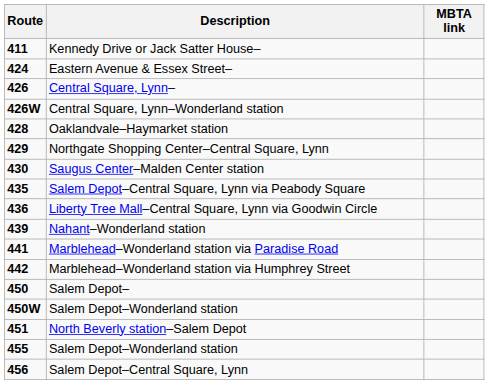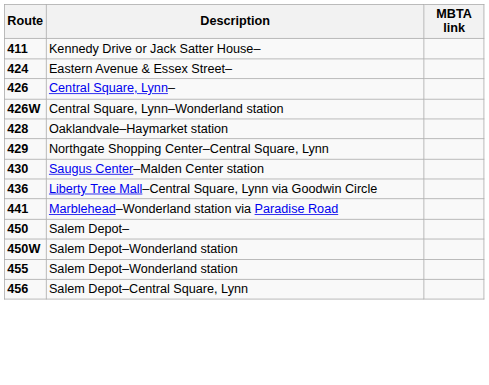 <table class="wikitable">
 <tr>
 <th scope="col" width="35">Route</th>
 <th scope="col" width="500">Description</th>
 <th scope="col" width="70">MBTA link</th>
 </tr>
 <tr>
 <td><strong>411</strong></td>
 <td>Kennedy Drive or Jack Satter House–</td>
 <td></td>
 </tr>
 <tr>
 <td><strong>424</strong></td>
 <td>Eastern Avenue & Essex Street–</td>
 <td></td>
 </tr>
 <tr>
 <td><strong>426</strong></td>
 <td><a href='#'>Central Square, Lynn</a>–</td>
 <td></td>
 </tr>
 <tr>
 <td><strong>426W</strong></td>
 <td>Central Square, Lynn–Wonderland station</td>
 <td></td>
 </tr>
 <tr>
 <td><strong>428</strong></td>
 <td>Oaklandvale–Haymarket station</td>
 <td></td>
 </tr>
 <tr>
 <td><strong>429</strong></td>
 <td>Northgate Shopping Center–Central Square, Lynn</td>
 <td></td>
 </tr>
 <tr>
 <td><strong>430</strong></td>
 <td><a href='#'>Saugus Center</a>–Malden Center station</td>
 <td></td>
 </tr>
 <tr>
-<td><strong>435</strong></td>
-<td><a href='#'>Salem Depot</a>–Central Square, Lynn via Peabody Square</td>
-<td></td>
-</tr>
-<tr>
 <td><strong>436</strong></td>
 <td><a href='#'>Liberty Tree Mall</a>–Central Square, Lynn via Goodwin Circle</td>
 <td></td>
 </tr>
 <tr>
-<td><strong>439</strong></td>
-<td><a href='#'>Nahant</a>–Wonderland station</td>
-<td></td>
-</tr>
-<tr>
 <td><strong>441</strong></td>
 <td><a href='#'>Marblehead</a>–Wonderland station via <a href='#'>Paradise Road</a></td>
-<td></td>
-</tr>
-<tr>
-<td><strong>442</strong></td>
-<td>Marblehead–Wonderland station via Humphrey Street</td>
 <td></td>
 </tr>
 <tr>
 <td><strong>450</strong></td>
 <td>Salem Depot–</td>
 <td></td>
 </tr>
 <tr>
 <td><strong>450W</strong></td>
 <td>Salem Depot–Wonderland station</td>
 <td></td>
 </tr>
 <tr>
-<td><strong>451</strong></td>
-<td><a href='#'>North Beverly station</a>–Salem Depot</td>
-<td></td>
-</tr>
-<tr>
 <td><strong>455</strong></td>
 <td>Salem Depot–Wonderland station</td>
 <td></td>
 </tr>
 <tr>
 <td><strong>456</strong></td>
 <td>Salem Depot–Central Square, Lynn</td>
 <td></td>
 </tr>
 </table>
